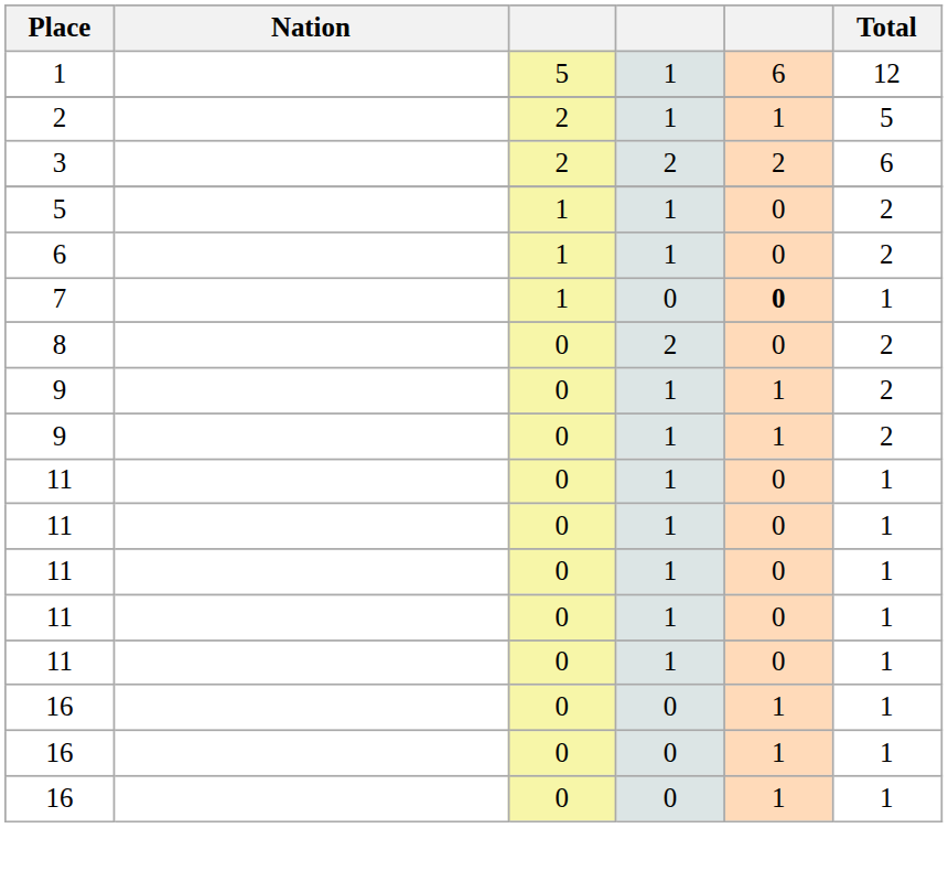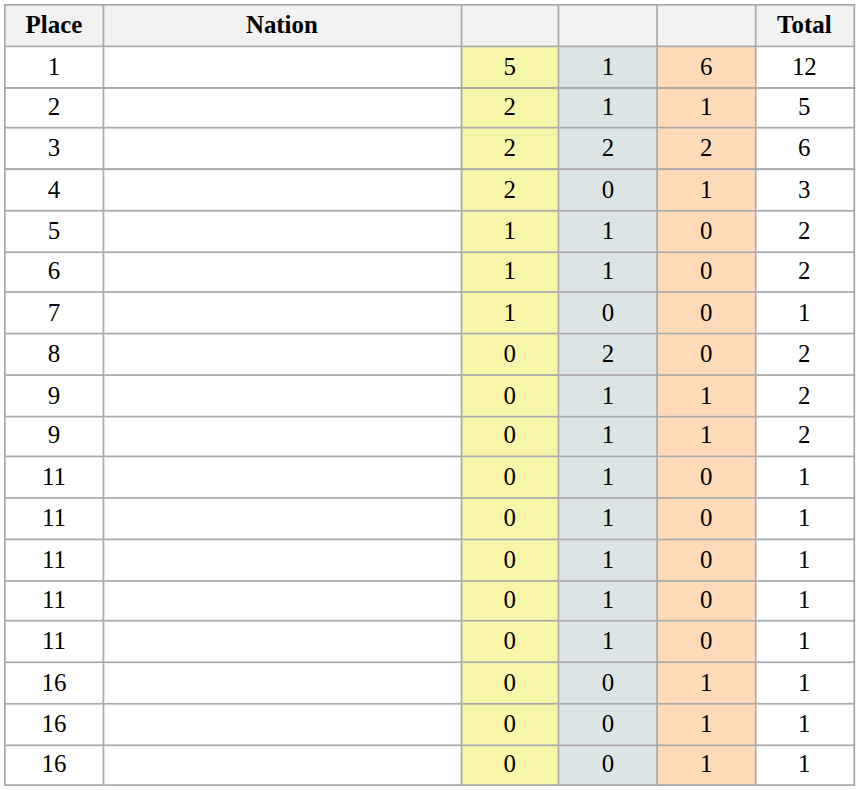 <table class=wikitable style="border:1px solid #AAAAAA;font-size:90%">
 <tr bgcolor="#EFEFEF">
 <th width=50>Place</th>
 <th width=200>Nation</th>
 <th width=50></th>
 <th width=50></th>
 <th width=50></th>
 <th width=50>Total</th>
 </tr>
 <tr align="center" valign="top" bgcolor="#FFFFFF">
 <td>1</td>
 <td align="left"></td>
 <td style="background:#F7F6A8;">5</td>
 <td style="background:#DCE5E5;">1</td>
 <td style="background:#FFDAB9;">6</td>
 <td>12</td>
 </tr>
 <tr>
 </tr>
 <tr align="center" valign="top" bgcolor="#FFFFFF">
 <td>2</td>
 <td align="left"></td>
 <td style="background:#F7F6A8;">2</td>
 <td style="background:#DCE5E5;">1</td>
 <td style="background:#FFDAB9;">1</td>
 <td>5</td>
 </tr>
 <tr align="center" valign="top" bgcolor="#FFFFFF">
 <td>3</td>
 <td align="left"></td>
 <td style="background:#F7F6A8;">2</td>
 <td style="background:#DCE5E5;">2</td>
 <td style="background:#FFDAB9;">2</td>
 <td>6</td>
 </tr>
 <tr>
 </tr>
 <tr align="center" valign="top" bgcolor="#FFFFFF">
+<td>4</td>
+<td align="left"></td>
+<td style="background:#F7F6A8;">2</td>
+<td style="background:#DCE5E5;">0</td>
+<td style="background:#FFDAB9;">1</td>
+<td>3</td>
+</tr>
+<tr align="center" valign="top" bgcolor="#FFFFFF">
 <td>5</td>
 <td align="left"></td>
 <td style="background:#F7F6A8;">1</td>
 <td style="background:#DCE5E5;">1</td>
 <td style="background:#FFDAB9;">0</td>
 <td>2</td>
 </tr>
 <tr align="center" valign="top" bgcolor="#FFFFFF">
 <td>6</td>
 <td align="left"></td>
 <td style="background:#F7F6A8;">1</td>
 <td style="background:#DCE5E5;">1</td>
 <td style="background:#FFDAB9;">0</td>
 <td>2</td>
 </tr>
 <tr align="center" valign="top" bgcolor="#FFFFFF">
 <td>7</td>
 <td align="left"></td>
 <td style="background:#F7F6A8;">1</td>
 <td style="background:#DCE5E5;">0</td>
-<td style="background:#FFDAB9;"><strong>0</strong></td>
+<td style="background:#FFDAB9;">0</td>
 <td>1</td>
 </tr>
 <tr align="center" valign="top" bgcolor="#FFFFFF">
 <td>8</td>
 <td align="left"></td>
 <td style="background:#F7F6A8;">0</td>
 <td style="background:#DCE5E5;">2</td>
 <td style="background:#FFDAB9;">0</td>
 <td>2</td>
 </tr>
 <tr align="center" valign="top" bgcolor="#FFFFFF">
 <td>9</td>
 <td align="left"></td>
 <td style="background:#F7F6A8;">0</td>
 <td style="background:#DCE5E5;">1</td>
 <td style="background:#FFDAB9;">1</td>
 <td>2</td>
 </tr>
 <tr align="center" valign="top" bgcolor="#FFFFFF">
 <td>9</td>
 <td align="left"></td>
 <td style="background:#F7F6A8;">0</td>
 <td style="background:#DCE5E5;">1</td>
 <td style="background:#FFDAB9;">1</td>
 <td>2</td>
 </tr>
 <tr align="center" valign="top" bgcolor="#FFFFFF">
 <td>11</td>
 <td align="left"></td>
 <td style="background:#F7F6A8;">0</td>
 <td style="background:#DCE5E5;">1</td>
 <td style="background:#FFDAB9;">0</td>
 <td>1</td>
 </tr>
 <tr align="center" valign="top" bgcolor="#FFFFFF">
 <td>11</td>
 <td align="left"></td>
 <td style="background:#F7F6A8;">0</td>
 <td style="background:#DCE5E5;">1</td>
 <td style="background:#FFDAB9;">0</td>
 <td>1</td>
 </tr>
 <tr align="center" valign="top" bgcolor="#FFFFFF">
 <td>11</td>
 <td align="left"></td>
 <td style="background:#F7F6A8;">0</td>
 <td style="background:#DCE5E5;">1</td>
 <td style="background:#FFDAB9;">0</td>
 <td>1</td>
 </tr>
 <tr align="center" valign="top" bgcolor="#FFFFFF">
 <td>11</td>
 <td align="left"></td>
 <td style="background:#F7F6A8;">0</td>
 <td style="background:#DCE5E5;">1</td>
 <td style="background:#FFDAB9;">0</td>
 <td>1</td>
 </tr>
 <tr align="center" valign="top" bgcolor="#FFFFFF">
 <td>11</td>
 <td align="left"></td>
 <td style="background:#F7F6A8;">0</td>
 <td style="background:#DCE5E5;">1</td>
 <td style="background:#FFDAB9;">0</td>
 <td>1</td>
 </tr>
 <tr align="center" valign="top" bgcolor="#FFFFFF">
 <td>16</td>
 <td align="left"></td>
 <td style="background:#F7F6A8;">0</td>
 <td style="background:#DCE5E5;">0</td>
 <td style="background:#FFDAB9;">1</td>
 <td>1</td>
 </tr>
 <tr align="center" valign="top" bgcolor="#FFFFFF">
 <td>16</td>
 <td align="left"></td>
 <td style="background:#F7F6A8;">0</td>
 <td style="background:#DCE5E5;">0</td>
 <td style="background:#FFDAB9;">1</td>
 <td>1</td>
 </tr>
 <tr align="center" valign="top" bgcolor="#FFFFFF">
 <td>16</td>
 <td align="left"></td>
 <td style="background:#F7F6A8;">0</td>
 <td style="background:#DCE5E5;">0</td>
 <td style="background:#FFDAB9;">1</td>
 <td>1</td>
 </tr>
 </table>
